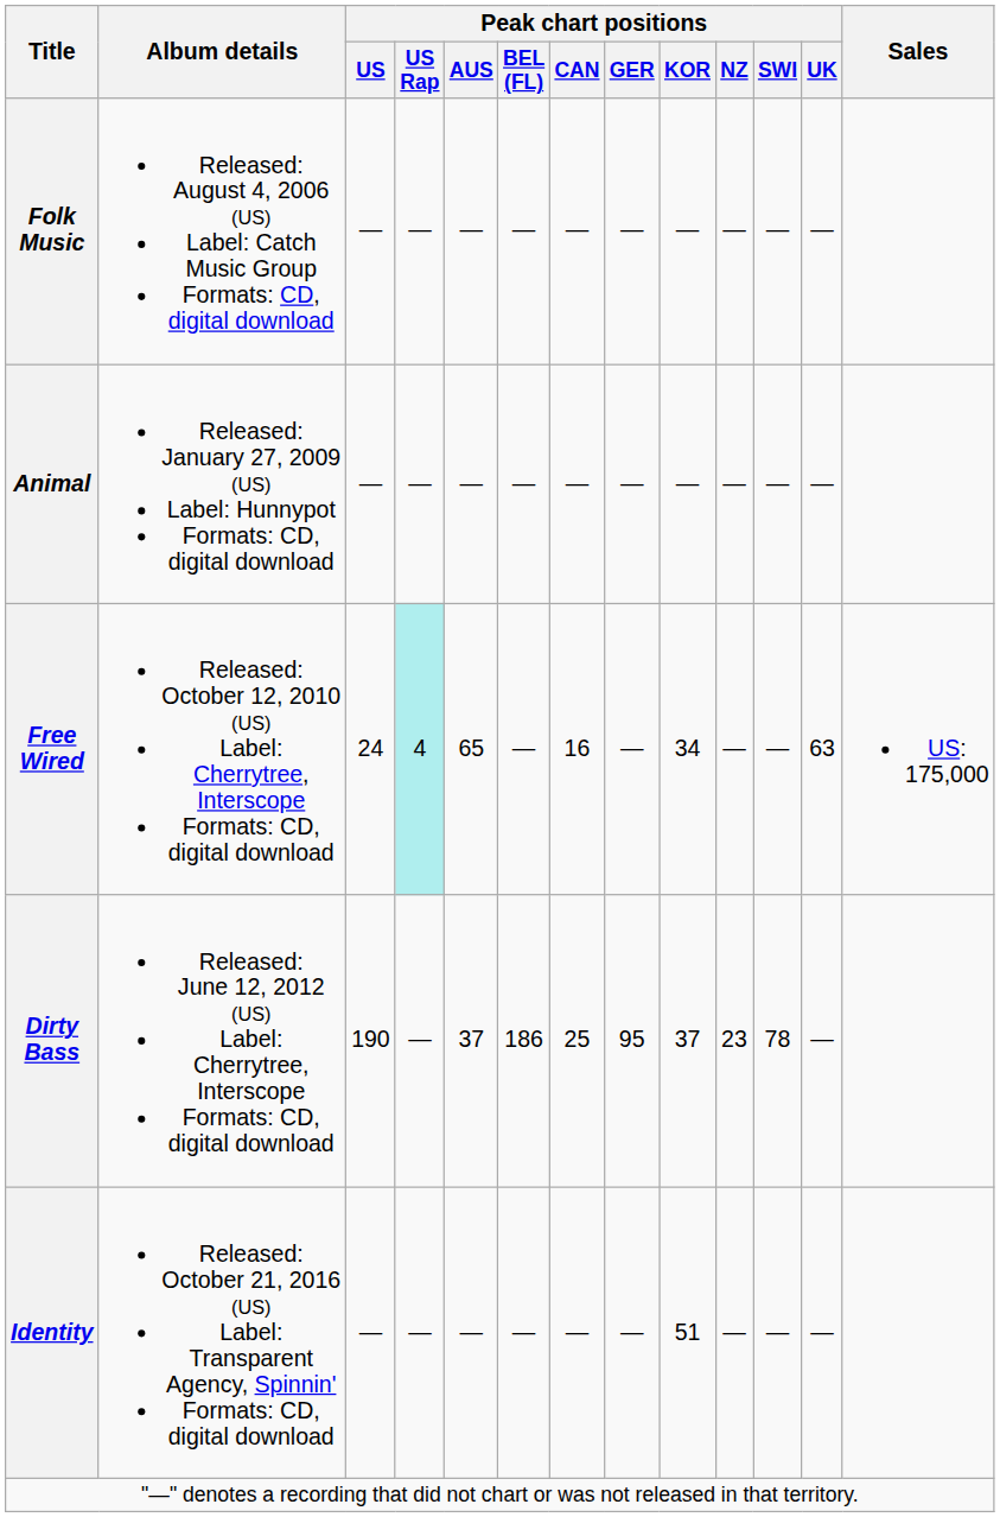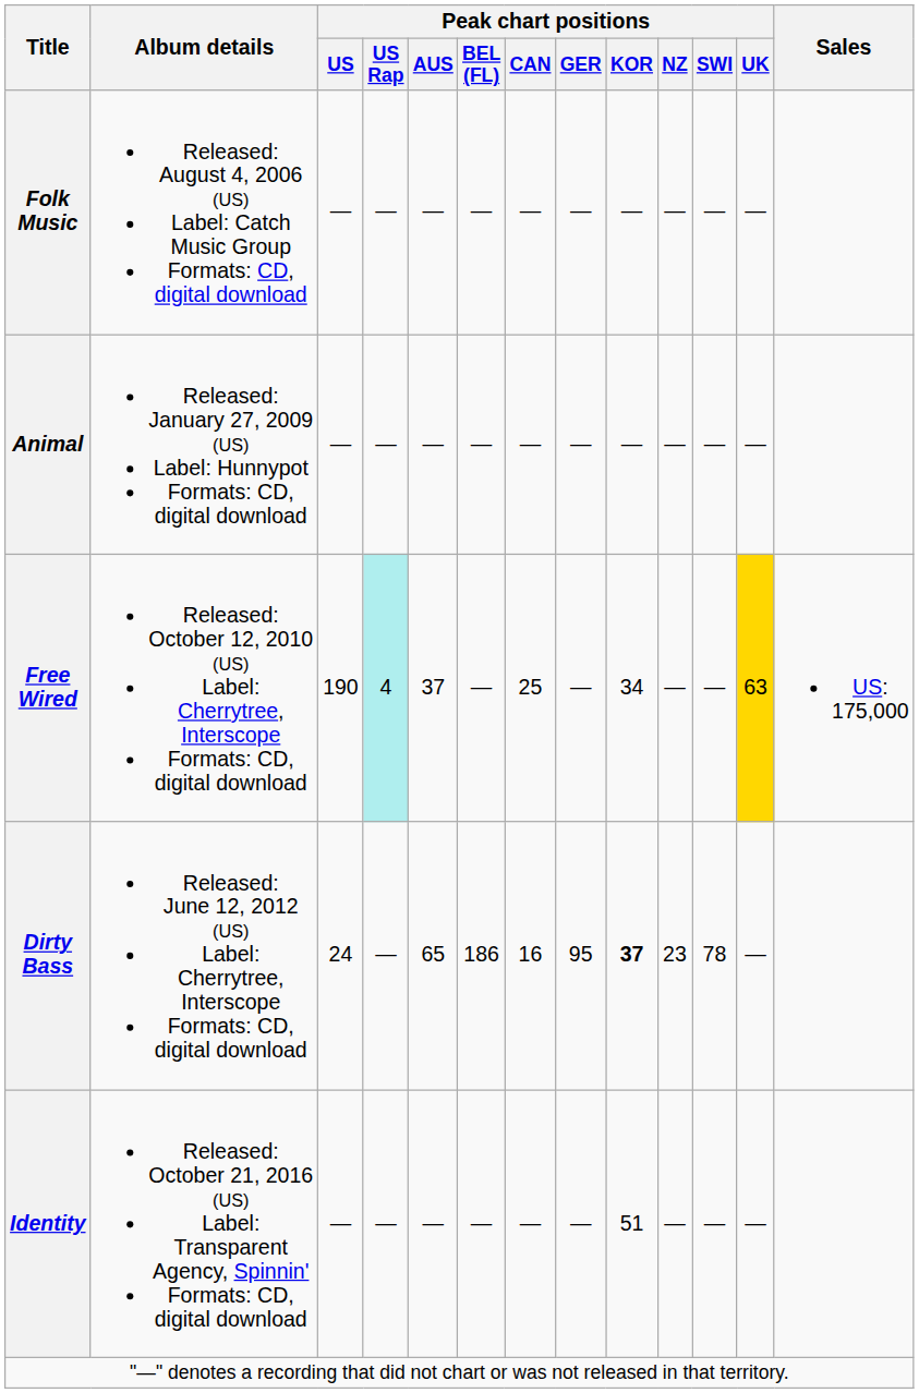 <table class="wikitable plainrowheaders" style="text-align:center;" border="1">
 <tr>
 <th scope="col" rowspan="2" style="width:11em;">Title</th>
 <th scope="col" rowspan="2" style="width:18em;">Album details</th>
 <th scope="col" colspan="10">Peak chart positions</th>
 <th scope="col" rowspan="2" style="width:12em;">Sales</th>
 </tr>
 <tr>
 <th scope="col" style="width:2.9em;font-size:90%;"><a href='#'>US</a><br></th>
 <th scope="col" style="width:2.9em;font-size:90%;"><a href='#'>US<br>Rap</a><br></th>
 <th scope="col" style="width:2.9em;font-size:90%;"><a href='#'>AUS</a><br></th>
 <th scope="col" style="width:2.9em;font-size:90%;"><a href='#'>BEL<br>(FL)</a><br></th>
 <th scope="col" style="width:2.9em;font-size:90%;"><a href='#'>CAN</a><br></th>
 <th scope="col" style="width:2.9em;font-size:90%;"><a href='#'>GER</a><br></th>
 <th scope="col" style="width:2.9em;font-size:90%;"><a href='#'>KOR</a><br></th>
 <th scope="col" style="width:2.9em;font-size:90%;"><a href='#'>NZ</a><br></th>
 <th scope="col" style="width:2.9em;font-size:90%;"><a href='#'>SWI</a><br></th>
 <th scope="col" style="width:2.9em;font-size:90%;"><a href='#'>UK</a><br></th>
 </tr>
 <tr>
 <th scope="row"><em>Folk Music</em></th>
 <td><br><ul><li>Released: August 4, 2006 <small>(US)</small></li><li>Label: Catch Music Group</li><li>Formats: <a href='#'>CD</a>, <a href='#'>digital download</a></li></ul></td>
 <td>—</td>
 <td>—</td>
 <td>—</td>
 <td>—</td>
 <td>—</td>
 <td>—</td>
 <td>—</td>
 <td>—</td>
 <td>—</td>
 <td>—</td>
 <td></td>
 </tr>
 <tr>
 <th scope="row"><em>Animal</em></th>
 <td><br><ul><li>Released: January 27, 2009 <small>(US)</small></li><li>Label: Hunnypot</li><li>Formats: CD, digital download</li></ul></td>
 <td>—</td>
 <td>—</td>
 <td>—</td>
 <td>—</td>
 <td>—</td>
 <td>—</td>
 <td>—</td>
 <td>—</td>
 <td>—</td>
 <td>—</td>
 <td></td>
 </tr>
 <tr>
 <th scope="row"><em><a href='#'>Free Wired</a></em></th>
 <td><br><ul><li>Released: October 12, 2010 <small>(US)</small></li><li>Label: <a href='#'>Cherrytree</a>, <a href='#'>Interscope</a></li><li>Formats: CD, digital download</li></ul></td>
-<td>24</td>
+<td>190</td>
 <td style="background: paleturquoise;">4</td>
-<td>65</td>
+<td>37</td>
 <td>—</td>
-<td>16</td>
+<td>25</td>
 <td>—</td>
 <td>34</td>
 <td>—</td>
 <td>—</td>
-<td>63</td>
+<td style="background: gold;">63</td>
 <td><br><ul><li><a href='#'>US</a>: 175,000</li></ul></td>
 </tr>
 <tr>
 <th scope="row"><em><a href='#'>Dirty Bass</a></em></th>
 <td><br><ul><li>Released: June 12, 2012 <small>(US)</small></li><li>Label: Cherrytree, Interscope</li><li>Formats: CD, digital download</li></ul></td>
-<td>190</td>
+<td>24</td>
 <td>—</td>
-<td>37</td>
+<td>65</td>
 <td>186</td>
-<td>25</td>
+<td>16</td>
 <td>95</td>
-<td>37</td>
+<td><strong>37</strong></td>
 <td>23</td>
 <td>78</td>
 <td>—</td>
 <td></td>
 </tr>
 <tr>
 <th scope="row"><em><a href='#'>Identity</a></em></th>
 <td><br><ul><li>Released: October 21, 2016 <small>(US)</small></li><li>Label: Transparent Agency, <a href='#'>Spinnin'</a></li><li>Formats: CD, digital download</li></ul></td>
 <td>—</td>
 <td>—</td>
 <td>—</td>
 <td>—</td>
 <td>—</td>
 <td>—</td>
 <td>51</td>
 <td>—</td>
 <td>—</td>
 <td>—</td>
 <td></td>
 </tr>
 <tr>
 <td colspan="14" style="font-size:90%">"—" denotes a recording that did not chart or was not released in that territory.</td>
 </tr>
 </table>
